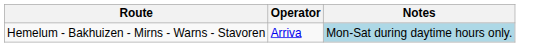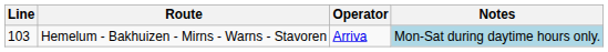 <table class="wikitable">
 <tr>
+<th>Line</th>
 <th>Route</th>
 <th>Operator</th>
 <th>Notes</th>
 </tr>
 <tr>
+<td>103</td>
 <td>Hemelum - Bakhuizen - Mirns - Warns - Stavoren</td>
 <td><a href='#'>Arriva</a></td>
 <td style="background: lightblue;">Mon-Sat during daytime hours only.</td>
 </tr>
 </table>
